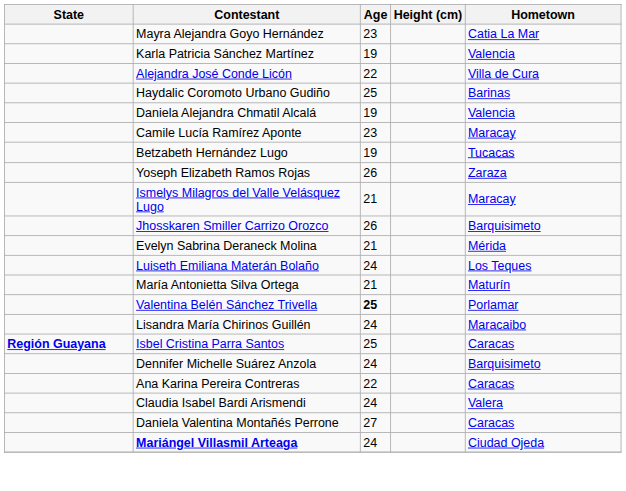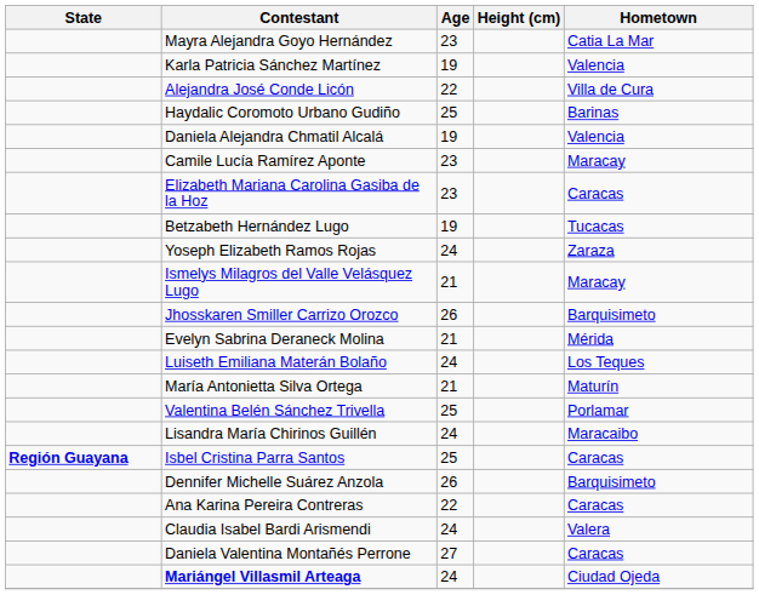 <table class="wikitable sortable" style="font-size: 95%;">
 <tr>
 <th width="150">State</th>
 <th width="270">Contestant</th>
 <th width="30">Age</th>
 <th>Height (cm)</th>
 <th width="183">Hometown</th>
 </tr>
 <tr>
 <td><strong></strong></td>
 <td>Mayra Alejandra Goyo Hernández</td>
 <td>23</td>
 <td></td>
 <td><a href='#'>Catia La Mar</a></td>
 </tr>
 <tr>
 <td><strong></strong></td>
 <td>Karla Patricia Sánchez Martínez</td>
 <td>19</td>
 <td></td>
 <td><a href='#'>Valencia</a></td>
 </tr>
 <tr>
 <td><strong></strong></td>
 <td><a href='#'>Alejandra José Conde Licón</a></td>
 <td>22</td>
 <td></td>
 <td><a href='#'>Villa de Cura</a></td>
 </tr>
 <tr>
 <td><strong></strong></td>
 <td>Haydalic Coromoto Urbano Gudiño</td>
 <td>25</td>
 <td></td>
 <td><a href='#'>Barinas</a></td>
 </tr>
 <tr>
 <td><strong></strong></td>
 <td>Daniela Alejandra Chmatil Alcalá</td>
 <td>19</td>
 <td></td>
 <td><a href='#'>Valencia</a></td>
 </tr>
 <tr>
 <td><strong></strong></td>
 <td>Camile Lucía Ramírez Aponte</td>
 <td>23</td>
 <td></td>
 <td><a href='#'>Maracay</a></td>
 </tr>
 <tr>
 <td><strong></strong></td>
+<td><a href='#'>Elizabeth Mariana Carolina Gasiba de la Hoz</a></td>
+<td>23</td>
+<td></td>
+<td><a href='#'>Caracas</a></td>
+</tr>
+<tr>
+<td><strong></strong></td>
 <td>Betzabeth Hernández Lugo</td>
 <td>19</td>
 <td></td>
 <td><a href='#'>Tucacas</a></td>
 </tr>
 <tr>
 <td><strong></strong></td>
 <td>Yoseph Elizabeth Ramos Rojas</td>
-<td>26</td>
+<td>24</td>
 <td></td>
 <td><a href='#'>Zaraza</a></td>
 </tr>
 <tr>
 <td><strong></strong></td>
 <td><a href='#'>Ismelys Milagros del Valle Velásquez Lugo</a></td>
 <td>21</td>
 <td></td>
 <td><a href='#'>Maracay</a></td>
 </tr>
 <tr>
 <td><strong></strong></td>
 <td><a href='#'>Jhosskaren Smiller Carrizo Orozco</a></td>
 <td>26</td>
 <td></td>
 <td><a href='#'>Barquisimeto</a></td>
 </tr>
 <tr>
 <td><strong></strong></td>
 <td>Evelyn Sabrina Deraneck Molina</td>
 <td>21</td>
 <td></td>
 <td><a href='#'>Mérida</a></td>
 </tr>
 <tr>
 <td><strong></strong></td>
 <td><a href='#'>Luiseth Emiliana Materán Bolaño</a></td>
 <td>24</td>
 <td></td>
 <td><a href='#'>Los Teques</a></td>
 </tr>
 <tr>
 <td><strong></strong></td>
 <td>María Antonietta Silva Ortega</td>
 <td>21</td>
 <td></td>
 <td><a href='#'>Maturín</a></td>
 </tr>
 <tr>
 <td><strong></strong></td>
 <td><a href='#'>Valentina Belén Sánchez Trivella</a></td>
-<td><strong>25</strong></td>
+<td>25</td>
 <td></td>
 <td><a href='#'>Porlamar</a></td>
 </tr>
 <tr>
 <td><strong></strong></td>
 <td>Lisandra María Chirinos Guillén</td>
 <td>24</td>
 <td></td>
 <td><a href='#'>Maracaibo</a></td>
 </tr>
 <tr>
 <td><strong> <a href='#'>Región Guayana</a></strong></td>
 <td><a href='#'>Isbel Cristina Parra Santos</a></td>
 <td>25</td>
 <td></td>
 <td><a href='#'>Caracas</a></td>
 </tr>
 <tr>
 <td><strong></strong></td>
 <td>Dennifer Michelle Suárez Anzola</td>
-<td>24</td>
+<td>26</td>
 <td></td>
 <td><a href='#'>Barquisimeto</a></td>
 </tr>
 <tr>
 <td><strong></strong></td>
 <td>Ana Karina Pereira Contreras</td>
 <td>22</td>
 <td></td>
 <td><a href='#'>Caracas</a></td>
 </tr>
 <tr>
 <td><strong></strong></td>
 <td>Claudia Isabel Bardi Arismendi</td>
 <td>24</td>
 <td></td>
 <td><a href='#'>Valera</a></td>
 </tr>
 <tr>
 <td><strong></strong></td>
 <td>Daniela Valentina Montañés Perrone</td>
 <td>27</td>
 <td></td>
 <td><a href='#'>Caracas</a></td>
 </tr>
 <tr>
 <td><strong></strong></td>
 <td><strong><a href='#'>Mariángel Villasmil Arteaga</a></strong></td>
 <td>24</td>
 <td></td>
 <td><a href='#'>Ciudad Ojeda</a></td>
 </tr>
 <tr>
 </tr>
 </table>
